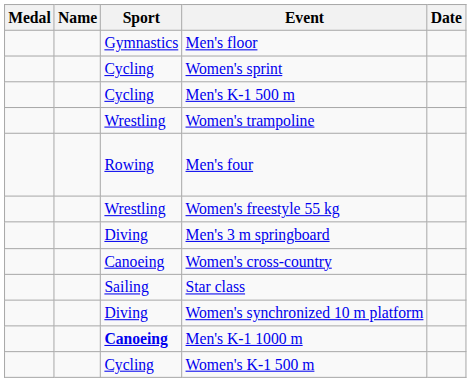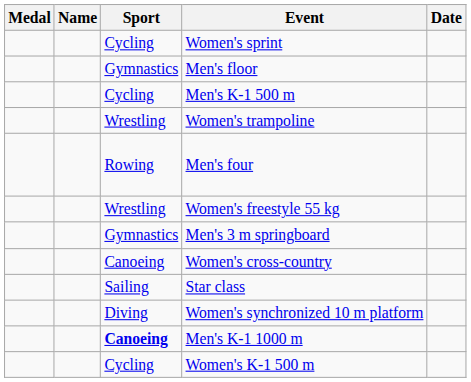 <table class="wikitable sortable" style="font-size:95%">
 <tr>
 <th>Medal</th>
 <th>Name</th>
 <th>Sport</th>
 <th>Event</th>
 <th>Date</th>
 </tr>
 <tr>
 <td></td>
 <td></td>
-<td><a href='#'>Gymnastics</a></td>
-<td><a href='#'>Men's floor</a></td>
+<td><a href='#'>Cycling</a></td>
+<td><a href='#'>Women's sprint</a></td>
 <td></td>
 </tr>
 <tr>
 <td></td>
 <td></td>
-<td><a href='#'>Cycling</a></td>
-<td><a href='#'>Women's sprint</a></td>
+<td><a href='#'>Gymnastics</a></td>
+<td><a href='#'>Men's floor</a></td>
 <td></td>
 </tr>
 <tr>
 <td></td>
 <td></td>
 <td><a href='#'>Cycling</a></td>
 <td><a href='#'>Men's K-1 500 m</a></td>
 <td></td>
 </tr>
 <tr>
 <td></td>
 <td></td>
 <td><a href='#'>Wrestling</a></td>
 <td><a href='#'>Women's trampoline</a></td>
 <td></td>
 </tr>
 <tr>
 <td></td>
 <td><br><br><br></td>
 <td><a href='#'>Rowing</a></td>
 <td><a href='#'>Men's four</a></td>
 <td></td>
 </tr>
 <tr>
 <td></td>
 <td></td>
 <td><a href='#'>Wrestling</a></td>
 <td><a href='#'>Women's freestyle 55 kg</a></td>
 <td></td>
 </tr>
 <tr>
 <td></td>
 <td></td>
-<td><a href='#'>Diving</a></td>
+<td><a href='#'>Gymnastics</a></td>
 <td><a href='#'>Men's 3 m springboard</a></td>
 <td></td>
 </tr>
 <tr>
 <td></td>
 <td></td>
 <td><a href='#'>Canoeing</a></td>
 <td><a href='#'>Women's cross-country</a></td>
 <td></td>
 </tr>
 <tr>
 <td></td>
 <td><br></td>
 <td><a href='#'>Sailing</a></td>
 <td><a href='#'>Star class</a></td>
 <td></td>
 </tr>
 <tr>
 <td></td>
 <td> <br></td>
 <td><a href='#'>Diving</a></td>
 <td><a href='#'>Women's synchronized 10 m platform</a></td>
 <td></td>
 </tr>
 <tr>
 <td></td>
 <td></td>
 <td><strong><a href='#'>Canoeing</a></strong></td>
 <td><a href='#'>Men's K-1 1000 m</a></td>
 <td></td>
 </tr>
 <tr>
 <td></td>
 <td></td>
 <td><a href='#'>Cycling</a></td>
 <td><a href='#'>Women's K-1 500 m</a></td>
 <td></td>
 </tr>
 </table>
